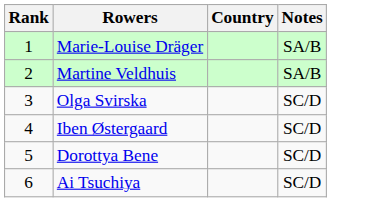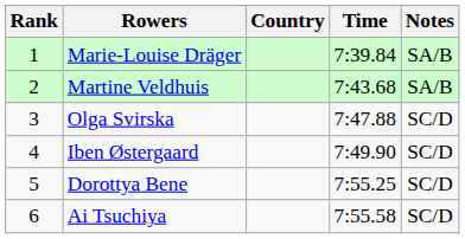 <table class="wikitable" style="text-align:center">
 <tr>
 <th>Rank</th>
 <th>Rowers</th>
 <th>Country</th>
+<th>Time</th>
 <th>Notes</th>
 </tr>
 <tr bgcolor=ccffcc>
 <td>1</td>
 <td align="left"><a href='#'>Marie-Louise Dräger</a></td>
 <td align="left"></td>
+<td>7:39.84</td>
 <td>SA/B</td>
 </tr>
 <tr bgcolor=ccffcc>
 <td>2</td>
 <td align="left"><a href='#'>Martine Veldhuis</a></td>
 <td align="left"></td>
+<td>7:43.68</td>
 <td>SA/B</td>
 </tr>
 <tr>
 <td>3</td>
 <td align="left"><a href='#'>Olga Svirska</a></td>
 <td align="left"></td>
+<td>7:47.88</td>
 <td>SC/D</td>
 </tr>
 <tr>
 <td>4</td>
 <td align="left"><a href='#'>Iben Østergaard</a></td>
 <td align="left"></td>
+<td>7:49.90</td>
 <td>SC/D</td>
 </tr>
 <tr>
 <td>5</td>
 <td align="left"><a href='#'>Dorottya Bene</a></td>
 <td align="left"></td>
+<td>7:55.25</td>
 <td>SC/D</td>
 </tr>
 <tr>
 <td>6</td>
 <td align="left"><a href='#'>Ai Tsuchiya</a></td>
 <td align="left"></td>
+<td>7:55.58</td>
 <td>SC/D</td>
 </tr>
 </table>
